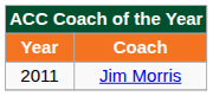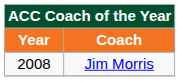 <table class="wikitable">
 <tr>
 <td colspan="3" style="background: #005030; color:white; text-align:center;"><strong>ACC Coach of the Year</strong></td>
 </tr>
 <tr>
 <th style="background: #F47321; color:white;">Year</th>
 <th style="background: #F47321; color:white;">Coach</th>
 </tr>
 <tr style="text-align:center;">
-<td>2011</td>
+<td>2008</td>
 <td><a href='#'>Jim Morris</a></td>
 </tr>
 <tr>
 </tr>
 </table>
